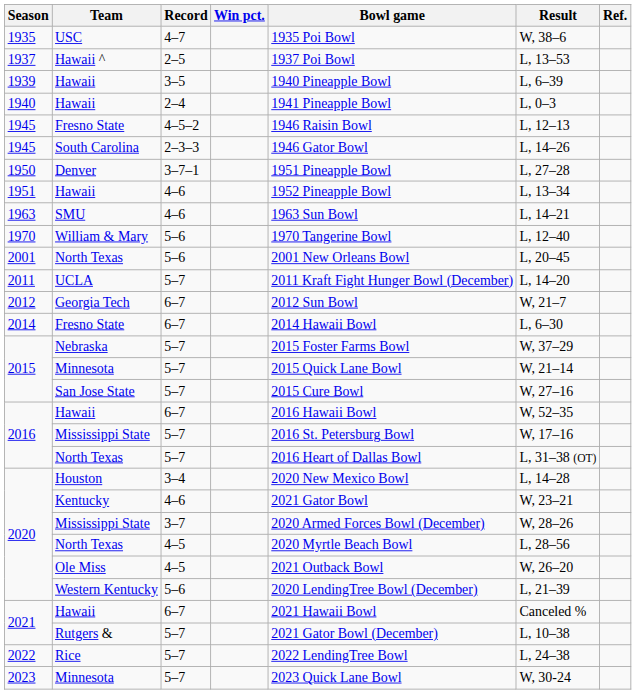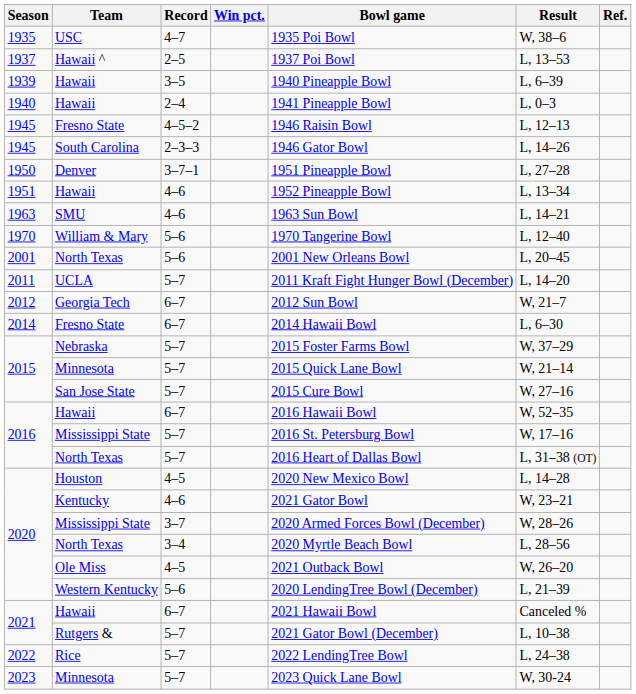 <table class="wikitable sortable">
 <tr>
 <th>Season</th>
 <th>Team</th>
 <th class=unsortable>Record</th>
 <th><a href='#'>Win pct.</a></th>
 <th>Bowl game</th>
 <th>Result</th>
 <th class=unsortable>Ref.</th>
 </tr>
 <tr>
 <td><a href='#'>1935</a></td>
 <td><a href='#'>USC</a></td>
 <td>4–7</td>
 <td></td>
 <td><a href='#'>1935 Poi Bowl</a></td>
 <td>W, 38–6</td>
 <td></td>
 </tr>
 <tr>
 <td><a href='#'>1937</a></td>
 <td><a href='#'>Hawaii</a> ^</td>
 <td>2–5</td>
 <td></td>
 <td><a href='#'>1937 Poi Bowl</a></td>
 <td>L, 13–53</td>
 <td></td>
 </tr>
 <tr>
 <td><a href='#'>1939</a></td>
 <td><a href='#'>Hawaii</a></td>
 <td>3–5</td>
 <td></td>
 <td><a href='#'>1940 Pineapple Bowl</a></td>
 <td>L, 6–39</td>
 <td></td>
 </tr>
 <tr>
 <td><a href='#'>1940</a></td>
 <td><a href='#'>Hawaii</a></td>
 <td>2–4</td>
 <td></td>
 <td><a href='#'>1941 Pineapple Bowl</a></td>
 <td>L, 0–3</td>
 <td></td>
 </tr>
 <tr>
 <td><a href='#'>1945</a></td>
 <td><a href='#'>Fresno State</a></td>
 <td>4–5–2</td>
 <td></td>
 <td><a href='#'>1946 Raisin Bowl</a></td>
 <td>L, 12–13</td>
 <td></td>
 </tr>
 <tr>
 <td><a href='#'>1945</a></td>
 <td><a href='#'>South Carolina</a></td>
 <td>2–3–3</td>
 <td></td>
 <td><a href='#'>1946 Gator Bowl</a></td>
 <td>L, 14–26</td>
 <td></td>
 </tr>
 <tr>
 <td><a href='#'>1950</a></td>
 <td><a href='#'>Denver</a></td>
 <td>3–7–1</td>
 <td></td>
 <td><a href='#'>1951 Pineapple Bowl</a></td>
 <td>L, 27–28</td>
 <td></td>
 </tr>
 <tr>
 <td><a href='#'>1951</a></td>
 <td><a href='#'>Hawaii</a></td>
 <td>4–6</td>
 <td></td>
 <td><a href='#'>1952 Pineapple Bowl</a></td>
 <td>L, 13–34</td>
 <td></td>
 </tr>
 <tr>
 <td><a href='#'>1963</a></td>
 <td><a href='#'>SMU</a></td>
 <td>4–6</td>
 <td></td>
 <td><a href='#'>1963 Sun Bowl</a></td>
 <td>L, 14–21</td>
 <td></td>
 </tr>
 <tr>
 <td><a href='#'>1970</a></td>
 <td><a href='#'>William & Mary</a></td>
 <td>5–6</td>
 <td></td>
 <td><a href='#'>1970 Tangerine Bowl</a></td>
 <td>L, 12–40</td>
 <td></td>
 </tr>
 <tr>
 <td><a href='#'>2001</a></td>
 <td><a href='#'>North Texas</a></td>
 <td>5–6</td>
 <td></td>
 <td><a href='#'>2001 New Orleans Bowl</a></td>
 <td>L, 20–45</td>
 <td></td>
 </tr>
 <tr>
 <td><a href='#'>2011</a></td>
 <td><a href='#'>UCLA</a></td>
 <td>5–7</td>
 <td></td>
 <td><a href='#'>2011 Kraft Fight Hunger Bowl (December)</a></td>
 <td>L, 14–20</td>
 <td></td>
 </tr>
 <tr>
 <td><a href='#'>2012</a></td>
 <td><a href='#'>Georgia Tech</a></td>
 <td>6–7 </td>
 <td></td>
 <td><a href='#'>2012 Sun Bowl</a></td>
 <td>W, 21–7</td>
 <td></td>
 </tr>
 <tr>
 <td><a href='#'>2014</a></td>
 <td><a href='#'>Fresno State</a></td>
 <td>6–7 </td>
 <td></td>
 <td><a href='#'>2014 Hawaii Bowl</a></td>
 <td>L, 6–30</td>
 <td></td>
 </tr>
 <tr>
 <td rowspan=3><a href='#'>2015</a></td>
 <td><a href='#'>Nebraska</a></td>
 <td>5–7</td>
 <td></td>
 <td><a href='#'>2015 Foster Farms Bowl</a></td>
 <td>W, 37–29</td>
 <td></td>
 </tr>
 <tr>
 <td><a href='#'>Minnesota</a></td>
 <td>5–7</td>
 <td></td>
 <td><a href='#'>2015 Quick Lane Bowl</a></td>
 <td>W, 21–14</td>
 <td></td>
 </tr>
 <tr>
 <td><a href='#'>San Jose State</a></td>
 <td>5–7</td>
 <td></td>
 <td><a href='#'>2015 Cure Bowl</a></td>
 <td>W, 27–16</td>
 <td></td>
 </tr>
 <tr>
 <td rowspan=3><a href='#'>2016</a></td>
 <td><a href='#'>Hawaii</a></td>
 <td>6–7</td>
 <td></td>
 <td><a href='#'>2016 Hawaii Bowl</a></td>
 <td>W, 52–35</td>
 <td></td>
 </tr>
 <tr>
 <td><a href='#'>Mississippi State</a></td>
 <td>5–7</td>
 <td></td>
 <td><a href='#'>2016 St. Petersburg Bowl</a></td>
 <td>W, 17–16</td>
 <td></td>
 </tr>
 <tr>
 <td><a href='#'>North Texas</a></td>
 <td>5–7</td>
 <td></td>
 <td><a href='#'>2016 Heart of Dallas Bowl</a></td>
 <td>L, 31–38 <small>(OT)</small></td>
 <td></td>
 </tr>
 <tr>
 <td rowspan=6><a href='#'>2020</a></td>
 <td><a href='#'>Houston</a></td>
-<td>3–4</td>
+<td>4–5</td>
 <td></td>
 <td><a href='#'>2020 New Mexico Bowl</a></td>
 <td>L, 14–28</td>
 <td></td>
 </tr>
 <tr>
 <td><a href='#'>Kentucky</a></td>
 <td>4–6</td>
 <td></td>
 <td><a href='#'>2021 Gator Bowl</a></td>
 <td>W, 23–21</td>
 <td></td>
 </tr>
 <tr>
 <td><a href='#'>Mississippi State</a></td>
 <td>3–7</td>
 <td></td>
 <td><a href='#'>2020 Armed Forces Bowl (December)</a></td>
 <td>W, 28–26</td>
 <td></td>
 </tr>
 <tr>
 <td><a href='#'>North Texas</a></td>
-<td>4–5</td>
+<td>3–4</td>
 <td></td>
 <td><a href='#'>2020 Myrtle Beach Bowl</a></td>
 <td>L, 28–56</td>
 <td></td>
 </tr>
 <tr>
 <td><a href='#'>Ole Miss</a></td>
 <td>4–5</td>
 <td></td>
 <td><a href='#'>2021 Outback Bowl</a></td>
 <td>W, 26–20</td>
 <td></td>
 </tr>
 <tr>
 <td><a href='#'>Western Kentucky</a></td>
 <td>5–6</td>
 <td></td>
 <td><a href='#'>2020 LendingTree Bowl (December)</a></td>
 <td>L, 21–39</td>
 <td></td>
 </tr>
 <tr>
 <td rowspan=2><a href='#'>2021</a></td>
 <td><a href='#'>Hawaii</a></td>
 <td>6–7</td>
 <td></td>
 <td><a href='#'>2021 Hawaii Bowl</a></td>
 <td>Canceled %</td>
 <td></td>
 </tr>
 <tr>
 <td><a href='#'>Rutgers</a> &</td>
 <td>5–7</td>
 <td></td>
 <td><a href='#'>2021 Gator Bowl (December)</a></td>
 <td>L, 10–38</td>
 <td></td>
 </tr>
 <tr>
 <td><a href='#'>2022</a></td>
 <td><a href='#'>Rice</a></td>
 <td>5–7</td>
 <td></td>
 <td><a href='#'>2022 LendingTree Bowl</a></td>
 <td>L, 24–38</td>
 <td></td>
 </tr>
 <tr>
 <td><a href='#'>2023</a></td>
 <td><a href='#'>Minnesota</a></td>
 <td>5–7</td>
 <td></td>
 <td><a href='#'>2023 Quick Lane Bowl</a></td>
 <td>W, 30-24</td>
 <td></td>
 </tr>
 </table>
